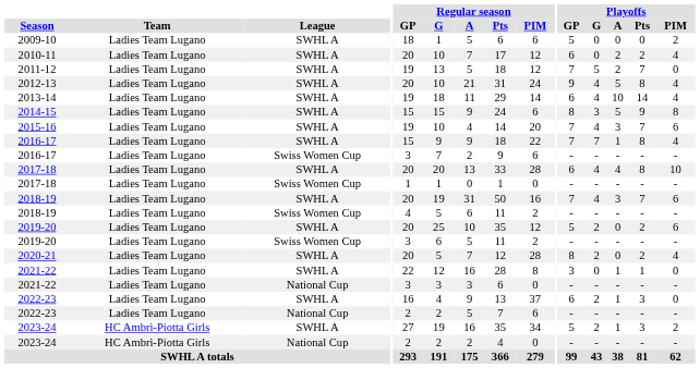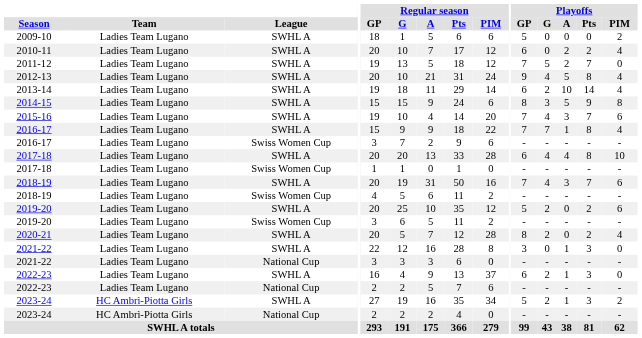 <table border="0" cellpadding="1" cellspacing="0" style="text-align:center; width:60em">
 <tr bgcolor="#e0e0e0">
 <th colspan="3" bgcolor="#ffffff"></th>
 <th rowspan="99" bgcolor="#ffffff"></th>
 <th colspan="5"><a href='#'>Regular season</a></th>
 <th rowspan="99" bgcolor="#ffffff"></th>
 <th colspan="5"><a href='#'>Playoffs</a></th>
 </tr>
 <tr bgcolor="#e0e0e0">
 <th><a href='#'>Season</a></th>
 <th>Team</th>
 <th>League</th>
 <th>GP</th>
 <th><a href='#'>G</a></th>
 <th><a href='#'>A</a></th>
 <th><a href='#'>Pts</a></th>
 <th><a href='#'>PIM</a></th>
 <th>GP</th>
 <th>G</th>
 <th>A</th>
 <th>Pts</th>
 <th>PIM</th>
 </tr>
 <tr>
 <td>2009-10</td>
 <td>Ladies Team Lugano</td>
 <td>SWHL A</td>
 <td>18</td>
 <td>1</td>
 <td>5</td>
 <td>6</td>
 <td>6</td>
 <td>5</td>
 <td>0</td>
 <td>0</td>
 <td>0</td>
 <td>2</td>
 </tr>
 <tr bgcolor="#f0f0f0">
 <td>2010-11</td>
 <td>Ladies Team Lugano</td>
 <td>SWHL A</td>
 <td>20</td>
 <td>10</td>
 <td>7</td>
 <td>17</td>
 <td>12</td>
 <td>6</td>
 <td>0</td>
 <td>2</td>
 <td>2</td>
 <td>4</td>
 </tr>
 <tr>
 <td>2011-12</td>
 <td>Ladies Team Lugano</td>
 <td>SWHL A</td>
 <td>19</td>
 <td>13</td>
 <td>5</td>
 <td>18</td>
 <td>12</td>
 <td>7</td>
 <td>5</td>
 <td>2</td>
 <td>7</td>
 <td>0</td>
 </tr>
 <tr bgcolor="#f0f0f0">
 <td>2012-13</td>
 <td>Ladies Team Lugano</td>
 <td>SWHL A</td>
 <td>20</td>
 <td>10</td>
 <td>21</td>
 <td>31</td>
 <td>24</td>
 <td>9</td>
 <td>4</td>
 <td>5</td>
 <td>8</td>
 <td>4</td>
 </tr>
 <tr>
 <td>2013-14</td>
 <td>Ladies Team Lugano</td>
 <td>SWHL A</td>
 <td>19</td>
 <td>18</td>
 <td>11</td>
 <td>29</td>
 <td>14</td>
 <td>6</td>
-<td>4</td>
+<td>2</td>
 <td>10</td>
 <td>14</td>
 <td>4</td>
 </tr>
 <tr bgcolor="#f0f0f0">
 <td><a href='#'>2014-15</a></td>
 <td>Ladies Team Lugano</td>
 <td>SWHL A</td>
 <td>15</td>
 <td>15</td>
 <td>9</td>
 <td>24</td>
 <td>6</td>
 <td>8</td>
 <td>3</td>
 <td>5</td>
 <td>9</td>
 <td>8</td>
 </tr>
 <tr>
 <td><a href='#'>2015-16</a></td>
 <td>Ladies Team Lugano</td>
 <td>SWHL A</td>
 <td>19</td>
 <td>10</td>
 <td>4</td>
 <td>14</td>
 <td>20</td>
 <td>7</td>
 <td>4</td>
 <td>3</td>
 <td>7</td>
 <td>6</td>
 </tr>
 <tr bgcolor="#f0f0f0">
 <td><a href='#'>2016-17</a></td>
 <td>Ladies Team Lugano</td>
 <td>SWHL A</td>
 <td>15</td>
 <td>9</td>
 <td>9</td>
 <td>18</td>
 <td>22</td>
 <td>7</td>
 <td>7</td>
 <td>1</td>
 <td>8</td>
 <td>4</td>
 </tr>
 <tr>
 <td>2016-17</td>
 <td>Ladies Team Lugano</td>
 <td>Swiss Women Cup</td>
 <td>3</td>
 <td>7</td>
 <td>2</td>
 <td>9</td>
 <td>6</td>
 <td>-</td>
 <td>-</td>
 <td>-</td>
 <td>-</td>
 <td>-</td>
 </tr>
 <tr bgcolor="#f0f0f0">
 <td><a href='#'>2017-18</a></td>
 <td>Ladies Team Lugano</td>
 <td>SWHL A</td>
 <td>20</td>
 <td>20</td>
 <td>13</td>
 <td>33</td>
 <td>28</td>
 <td>6</td>
 <td>4</td>
 <td>4</td>
 <td>8</td>
 <td>10</td>
 </tr>
 <tr>
 <td>2017-18</td>
 <td>Ladies Team Lugano</td>
 <td>Swiss Women Cup</td>
 <td>1</td>
 <td>1</td>
 <td>0</td>
 <td>1</td>
 <td>0</td>
 <td>-</td>
 <td>-</td>
 <td>-</td>
 <td>-</td>
 <td>-</td>
 </tr>
 <tr bgcolor="#f0f0f0">
 <td><a href='#'>2018-19</a></td>
 <td>Ladies Team Lugano</td>
 <td>SWHL A</td>
 <td>20</td>
 <td>19</td>
 <td>31</td>
 <td>50</td>
 <td>16</td>
 <td>7</td>
 <td>4</td>
 <td>3</td>
 <td>7</td>
 <td>6</td>
 </tr>
 <tr>
 <td>2018-19</td>
 <td>Ladies Team Lugano</td>
 <td>Swiss Women Cup</td>
 <td>4</td>
 <td>5</td>
 <td>6</td>
 <td>11</td>
 <td>2</td>
 <td>-</td>
 <td>-</td>
 <td>-</td>
 <td>-</td>
 <td>-</td>
 </tr>
 <tr bgcolor="#f0f0f0">
 <td><a href='#'>2019-20</a></td>
 <td>Ladies Team Lugano</td>
 <td>SWHL A</td>
 <td>20</td>
 <td>25</td>
 <td>10</td>
 <td>35</td>
 <td>12</td>
 <td>5</td>
 <td>2</td>
 <td>0</td>
 <td>2</td>
 <td>6</td>
 </tr>
 <tr>
 <td>2019-20</td>
 <td>Ladies Team Lugano</td>
 <td>Swiss Women Cup</td>
 <td>3</td>
 <td>6</td>
 <td>5</td>
 <td>11</td>
 <td>2</td>
 <td>-</td>
 <td>-</td>
 <td>-</td>
 <td>-</td>
 <td>-</td>
 </tr>
 <tr bgcolor="#f0f0f0">
 <td><a href='#'>2020-21</a></td>
 <td>Ladies Team Lugano</td>
 <td>SWHL A</td>
 <td>20</td>
 <td>5</td>
 <td>7</td>
 <td>12</td>
 <td>28</td>
 <td>8</td>
 <td>2</td>
 <td>0</td>
 <td>2</td>
 <td>4</td>
 </tr>
 <tr>
 <td><a href='#'>2021-22</a></td>
 <td>Ladies Team Lugano</td>
 <td>SWHL A</td>
 <td>22</td>
 <td>12</td>
 <td>16</td>
 <td>28</td>
 <td>8</td>
 <td>3</td>
 <td>0</td>
 <td>1</td>
-<td>1</td>
+<td>3</td>
 <td>0</td>
 </tr>
 <tr bgcolor="#f0f0f0">
 <td>2021-22</td>
 <td>Ladies Team Lugano</td>
 <td>National Cup</td>
 <td>3</td>
 <td>3</td>
 <td>3</td>
 <td>6</td>
 <td>0</td>
 <td>-</td>
 <td>-</td>
 <td>-</td>
 <td>-</td>
 <td>-</td>
 </tr>
 <tr>
 <td><a href='#'>2022-23</a></td>
 <td>Ladies Team Lugano</td>
 <td>SWHL A</td>
 <td>16</td>
 <td>4</td>
 <td>9</td>
 <td>13</td>
 <td>37</td>
 <td>6</td>
 <td>2</td>
 <td>1</td>
 <td>3</td>
 <td>0</td>
 </tr>
 <tr bgcolor="#f0f0f0">
 <td>2022-23</td>
 <td>Ladies Team Lugano</td>
 <td>National Cup</td>
 <td>2</td>
 <td>2</td>
 <td>5</td>
 <td>7</td>
 <td>6</td>
 <td>-</td>
 <td>-</td>
 <td>-</td>
 <td>-</td>
 <td>-</td>
 </tr>
 <tr>
 <td><a href='#'>2023-24</a></td>
 <td><a href='#'>HC Ambrì-Piotta Girls</a></td>
 <td>SWHL A</td>
 <td>27</td>
 <td>19</td>
 <td>16</td>
 <td>35</td>
 <td>34</td>
 <td>5</td>
 <td>2</td>
 <td>1</td>
 <td>3</td>
 <td>2</td>
 </tr>
 <tr bgcolor="#f0f0f0">
 <td>2023-24</td>
 <td>HC Ambrì-Piotta Girls</td>
 <td>National Cup</td>
 <td>2</td>
 <td>2</td>
 <td>2</td>
 <td>4</td>
 <td>0</td>
 <td>-</td>
 <td>-</td>
 <td>-</td>
 <td>-</td>
 <td>-</td>
 </tr>
 <tr bgcolor="#e0e0e0">
 <th colspan="3">SWHL A totals</th>
 <th>293</th>
 <th>191</th>
 <th>175</th>
 <th>366</th>
 <th>279</th>
 <th>99</th>
 <th>43</th>
 <th>38</th>
 <th>81</th>
 <th>62</th>
 </tr>
 </table>
